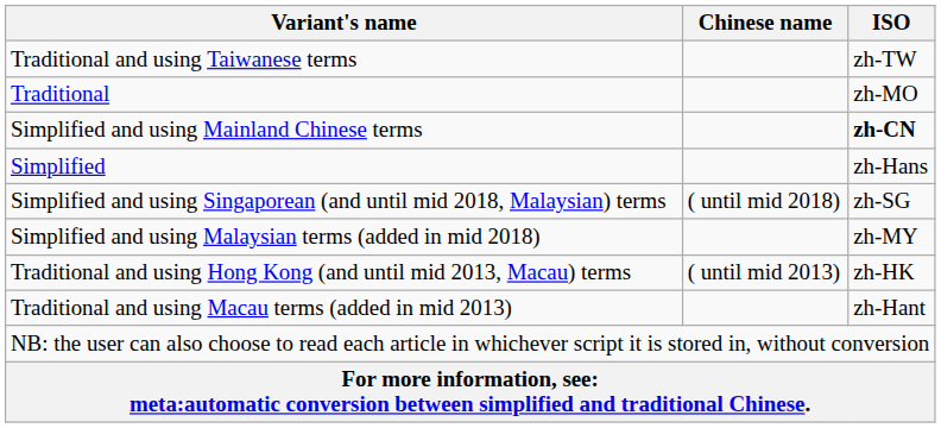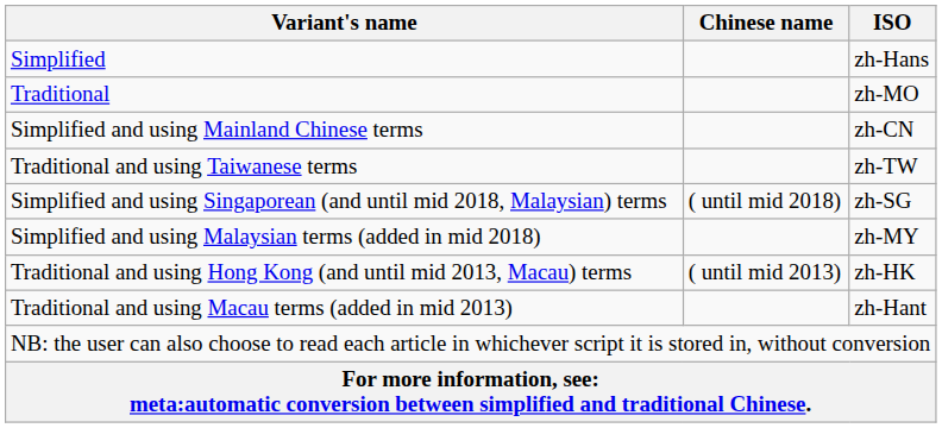 <table class="wikitable">
 <tr>
 <th>Variant's name</th>
 <th>Chinese name</th>
 <th>ISO</th>
 </tr>
 <tr>
-<td>Traditional and using <a href='#'>Taiwanese</a> terms</td>
+<td><a href='#'>Simplified</a></td>
 <td></td>
-<td>zh-TW</td>
+<td>zh-Hans</td>
 </tr>
 <tr>
 <td><a href='#'>Traditional</a></td>
 <td></td>
 <td>zh-MO</td>
 </tr>
 <tr>
 <td>Simplified and using <a href='#'>Mainland Chinese</a> terms</td>
 <td></td>
-<td><strong>zh-CN</strong></td>
+<td>zh-CN</td>
 </tr>
 <tr>
-<td><a href='#'>Simplified</a></td>
+<td>Traditional and using <a href='#'>Taiwanese</a> terms</td>
 <td></td>
-<td>zh-Hans</td>
+<td>zh-TW</td>
 </tr>
 <tr>
 <td>Simplified and using <a href='#'>Singaporean</a> (and until mid 2018, <a href='#'>Malaysian</a>) terms</td>
 <td> ( until mid 2018)</td>
 <td>zh-SG</td>
 </tr>
 <tr>
 <td>Simplified and using <a href='#'>Malaysian</a> terms (added in mid 2018)</td>
 <td></td>
 <td>zh-MY</td>
 </tr>
 <tr>
 <td>Traditional and using <a href='#'>Hong Kong</a> (and until mid 2013, <a href='#'>Macau</a>) terms</td>
 <td> ( until mid 2013)</td>
 <td>zh-HK</td>
 </tr>
 <tr>
 <td>Traditional and using <a href='#'>Macau</a> terms (added in mid 2013)</td>
 <td></td>
 <td>zh-Hant</td>
 </tr>
 <tr>
 <td colspan="3">NB: the user can also choose to read each article in whichever script it is stored in, without conversion</td>
 </tr>
 <tr>
 <th colspan="3">For more information, see:<br><a href='#'>meta:automatic conversion between simplified and traditional Chinese</a>.</th>
 </tr>
 </table>
